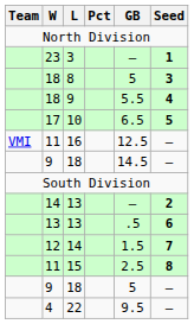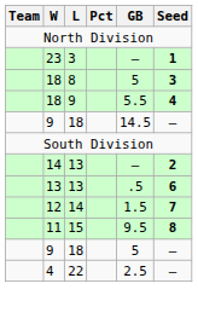 <table class=wikitable>
 <tr>
 <th>Team</th>
 <th>W</th>
 <th>L</th>
 <th>Pct</th>
 <th>GB</th>
 <th>Seed</th>
 </tr>
 <tr>
 <td colspan=6 style="text-align:center;">North Division</td>
 </tr>
 <tr bgcolor="#ccffcc">
 <td></td>
 <td>23</td>
 <td>3</td>
 <td></td>
 <td style="text-align:center;">–</td>
 <td style="text-align:center;"><strong>1</strong></td>
 </tr>
 <tr bgcolor="#ccffcc">
 <td></td>
 <td>18</td>
 <td>8</td>
 <td></td>
 <td style="text-align:center;">5</td>
 <td style="text-align:center;"><strong>3</strong></td>
 </tr>
 <tr bgcolor="#ccffcc">
 <td></td>
 <td>18</td>
 <td>9</td>
 <td></td>
 <td style="text-align:center;">5.5</td>
 <td style="text-align:center;"><strong>4</strong></td>
-</tr>
-<tr bgcolor="#ccffcc">
-<td></td>
-<td>17</td>
-<td>10</td>
-<td></td>
-<td style="text-align:center;">6.5</td>
-<td style="text-align:center;"><strong>5</strong></td>
-</tr>
-<tr>
-<td><a href='#'>VMI</a></td>
-<td>11</td>
-<td>16</td>
-<td></td>
-<td style="text-align:center;">12.5</td>
-<td style="text-align:center;">–</td>
 </tr>
 <tr>
 <td></td>
 <td>9</td>
 <td>18</td>
 <td></td>
 <td style="text-align:center;">14.5</td>
 <td style="text-align:center;">–</td>
 </tr>
 <tr>
 <td colspan=6 style="text-align:center;">South Division</td>
 </tr>
 <tr bgcolor="#ccffcc">
 <td></td>
 <td>14</td>
 <td>13</td>
 <td></td>
 <td style="text-align:center;">–</td>
 <td style="text-align:center;"><strong>2</strong></td>
 </tr>
 <tr bgcolor="#ccffcc">
 <td></td>
 <td>13</td>
 <td>13</td>
 <td></td>
 <td style="text-align:center;">.5</td>
 <td style="text-align:center;"><strong>6</strong></td>
 </tr>
 <tr bgcolor="#ccffcc">
 <td></td>
 <td>12</td>
 <td>14</td>
 <td></td>
 <td style="text-align:center;">1.5</td>
 <td style="text-align:center;"><strong>7</strong></td>
 </tr>
 <tr bgcolor="#ccffcc">
 <td></td>
 <td>11</td>
 <td>15</td>
 <td></td>
-<td style="text-align:center;">2.5</td>
+<td style="text-align:center;">9.5</td>
 <td style="text-align:center;"><strong>8</strong></td>
 </tr>
 <tr>
 <td></td>
 <td>9</td>
 <td>18</td>
 <td></td>
 <td style="text-align:center;">5</td>
 <td style="text-align:center;">–</td>
 </tr>
 <tr>
 <td></td>
 <td>4</td>
 <td>22</td>
 <td></td>
-<td style="text-align:center;">9.5</td>
+<td style="text-align:center;">2.5</td>
 <td style="text-align:center;">–</td>
 </tr>
 </table>
